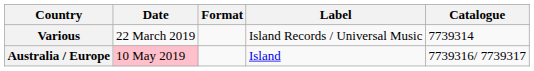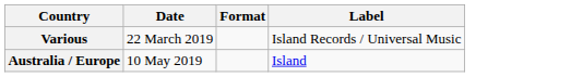 <table class="wikitable plainrowheaders">
 <tr>
 <th>Country</th>
 <th>Date</th>
 <th>Format</th>
 <th>Label</th>
-<th>Catalogue</th>
 </tr>
 <tr>
 <th scope="row">Various</th>
 <td>22 March 2019</td>
 <td></td>
 <td>Island Records / Universal Music</td>
-<td>7739314</td>
 </tr>
 <tr>
 <th scope="row">Australia / Europe</th>
-<td style="background: pink;">10 May 2019</td>
+<td>10 May 2019</td>
 <td></td>
 <td><a href='#'>Island</a></td>
-<td>7739316/ 7739317</td>
 </tr>
 </table>
